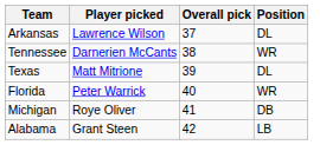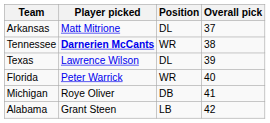 <table class="wikitable">
 <tr>
 <th>Team</th>
 <th>Player picked</th>
+<th>Position</th>
 <th>Overall pick</th>
-<th>Position</th>
 </tr>
 <tr>
 <td>Arkansas</td>
-<td><a href='#'>Lawrence Wilson</a></td>
+<td><a href='#'>Matt Mitrione</a></td>
+<td>DL</td>
 <td>37</td>
-<td>DL</td>
 </tr>
 <tr>
 <td>Tennessee</td>
-<td><a href='#'>Darnerien McCants</a></td>
+<td><strong><a href='#'>Darnerien McCants</a></strong></td>
+<td>WR</td>
 <td>38</td>
-<td>WR</td>
 </tr>
 <tr>
 <td>Texas</td>
-<td><a href='#'>Matt Mitrione</a></td>
+<td><a href='#'>Lawrence Wilson</a></td>
+<td>DL</td>
 <td>39</td>
-<td>DL</td>
 </tr>
 <tr>
 <td>Florida</td>
 <td><a href='#'>Peter Warrick</a></td>
+<td>WR</td>
 <td>40</td>
-<td>WR</td>
 </tr>
 <tr>
 <td>Michigan</td>
 <td>Roye Oliver</td>
+<td>DB</td>
 <td>41</td>
-<td>DB</td>
 </tr>
 <tr>
 <td>Alabama</td>
 <td>Grant Steen</td>
+<td>LB</td>
 <td>42</td>
-<td>LB</td>
 </tr>
 </table>
